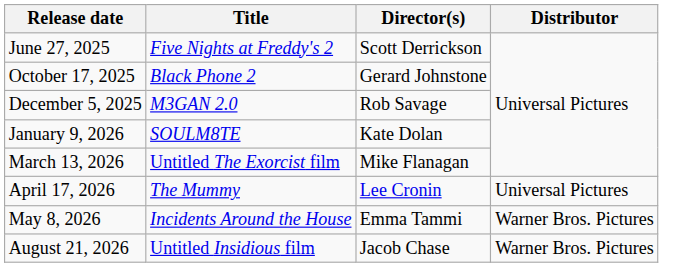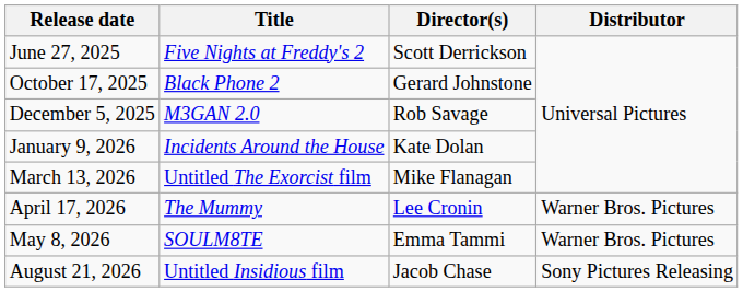 <table class="wikitable sortable">
 <tr>
 <th scope="col">Release date</th>
 <th>Title</th>
 <th>Director(s)</th>
 <th>Distributor</th>
 </tr>
 <tr>
 <td>June 27, 2025</td>
 <td><em><a href='#'>Five Nights at Freddy's 2</a></em></td>
 <td>Scott Derrickson</td>
 <td rowspan="5">Universal Pictures</td>
 </tr>
 <tr>
 <td>October 17, 2025</td>
 <td><em><a href='#'>Black Phone 2</a></em></td>
 <td>Gerard Johnstone</td>
 </tr>
 <tr>
 <td>December 5, 2025</td>
 <td><em><a href='#'>M3GAN 2.0</a></em></td>
 <td>Rob Savage</td>
 </tr>
 <tr>
 <td>January 9, 2026</td>
-<td><em><a href='#'>SOULM8TE</a></em></td>
+<td><em><a href='#'>Incidents Around the House</a></em></td>
 <td>Kate Dolan</td>
 </tr>
 <tr>
 <td>March 13, 2026</td>
 <td><a href='#'>Untitled <em>The Exorcist</em> film</a></td>
 <td>Mike Flanagan</td>
 </tr>
 <tr>
 <td>April 17, 2026</td>
 <td><em><a href='#'>The Mummy</a></em></td>
 <td><a href='#'>Lee Cronin</a></td>
-<td>Universal Pictures</td>
+<td>Warner Bros. Pictures</td>
 </tr>
 <tr>
 <td>May 8, 2026</td>
-<td><em><a href='#'>Incidents Around the House</a></em></td>
+<td><em><a href='#'>SOULM8TE</a></em></td>
 <td>Emma Tammi</td>
 <td>Warner Bros. Pictures</td>
 </tr>
 <tr>
 <td>August 21, 2026</td>
 <td><a href='#'>Untitled <em>Insidious</em> film</a></td>
 <td>Jacob Chase</td>
-<td>Warner Bros. Pictures</td>
+<td>Sony Pictures Releasing</td>
 </tr>
 </table>
